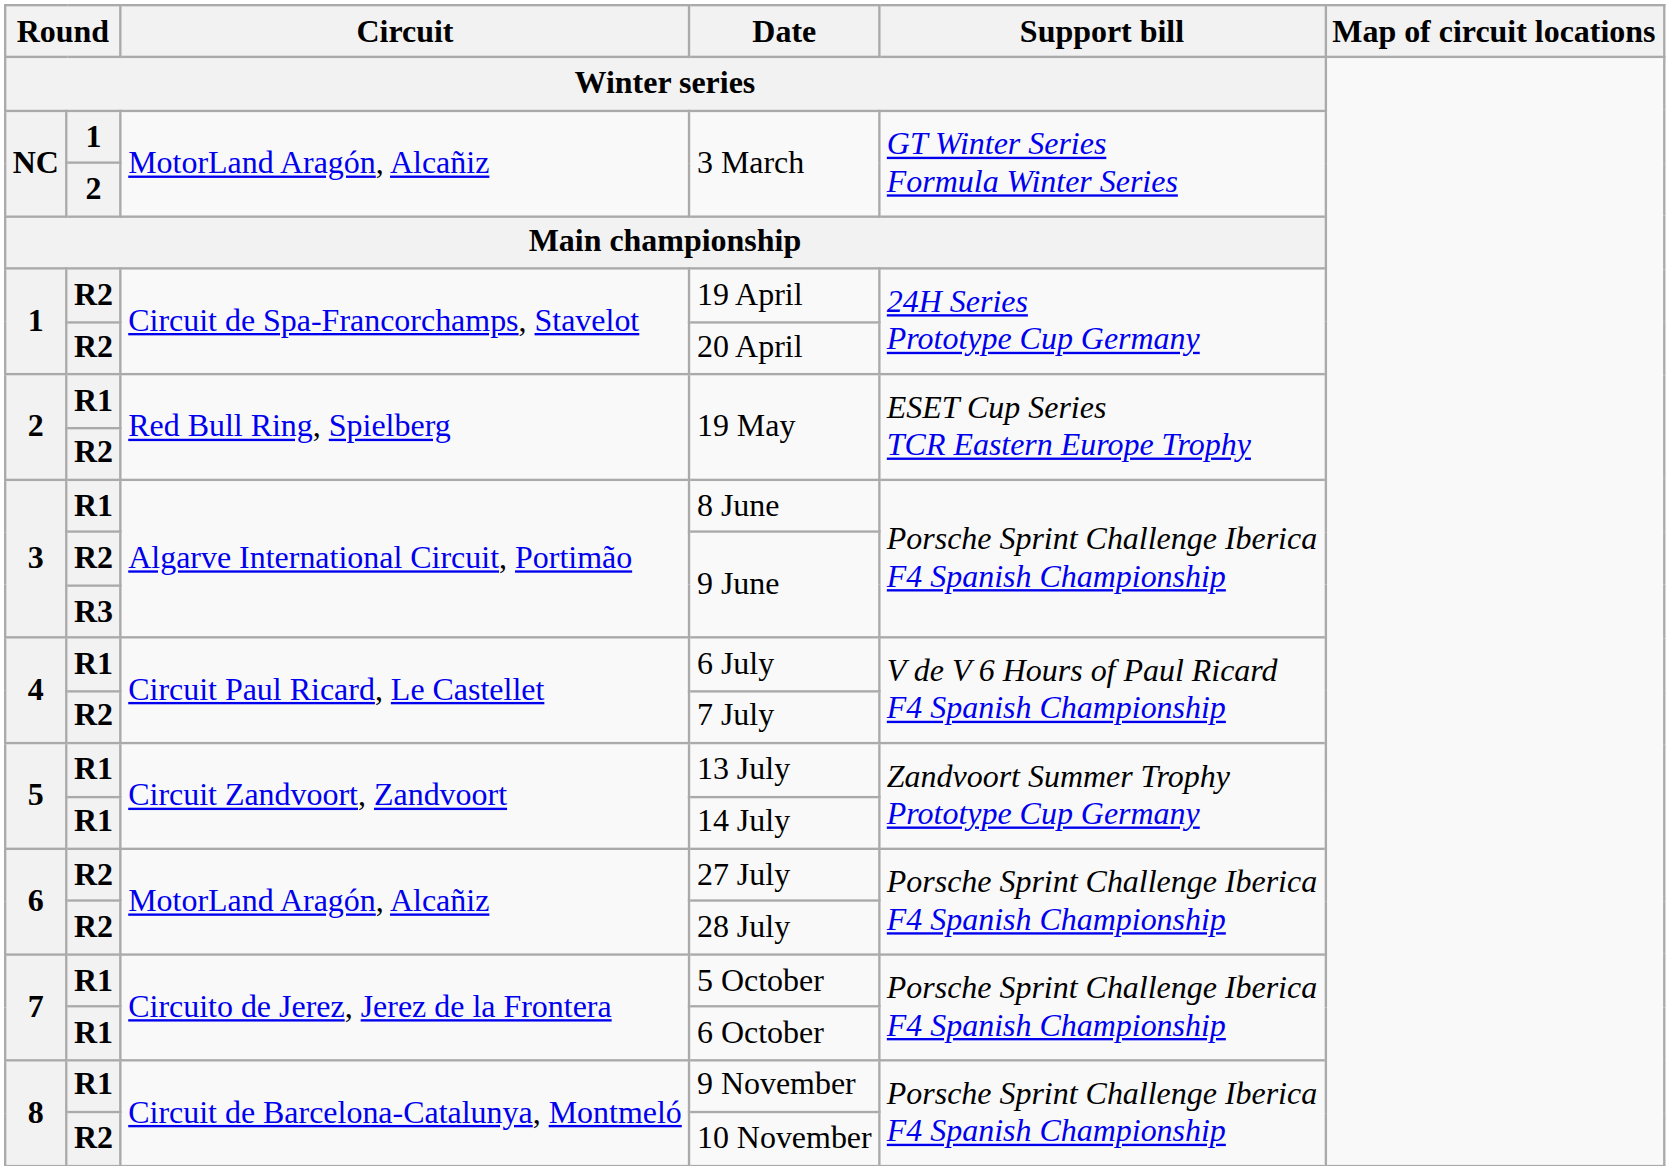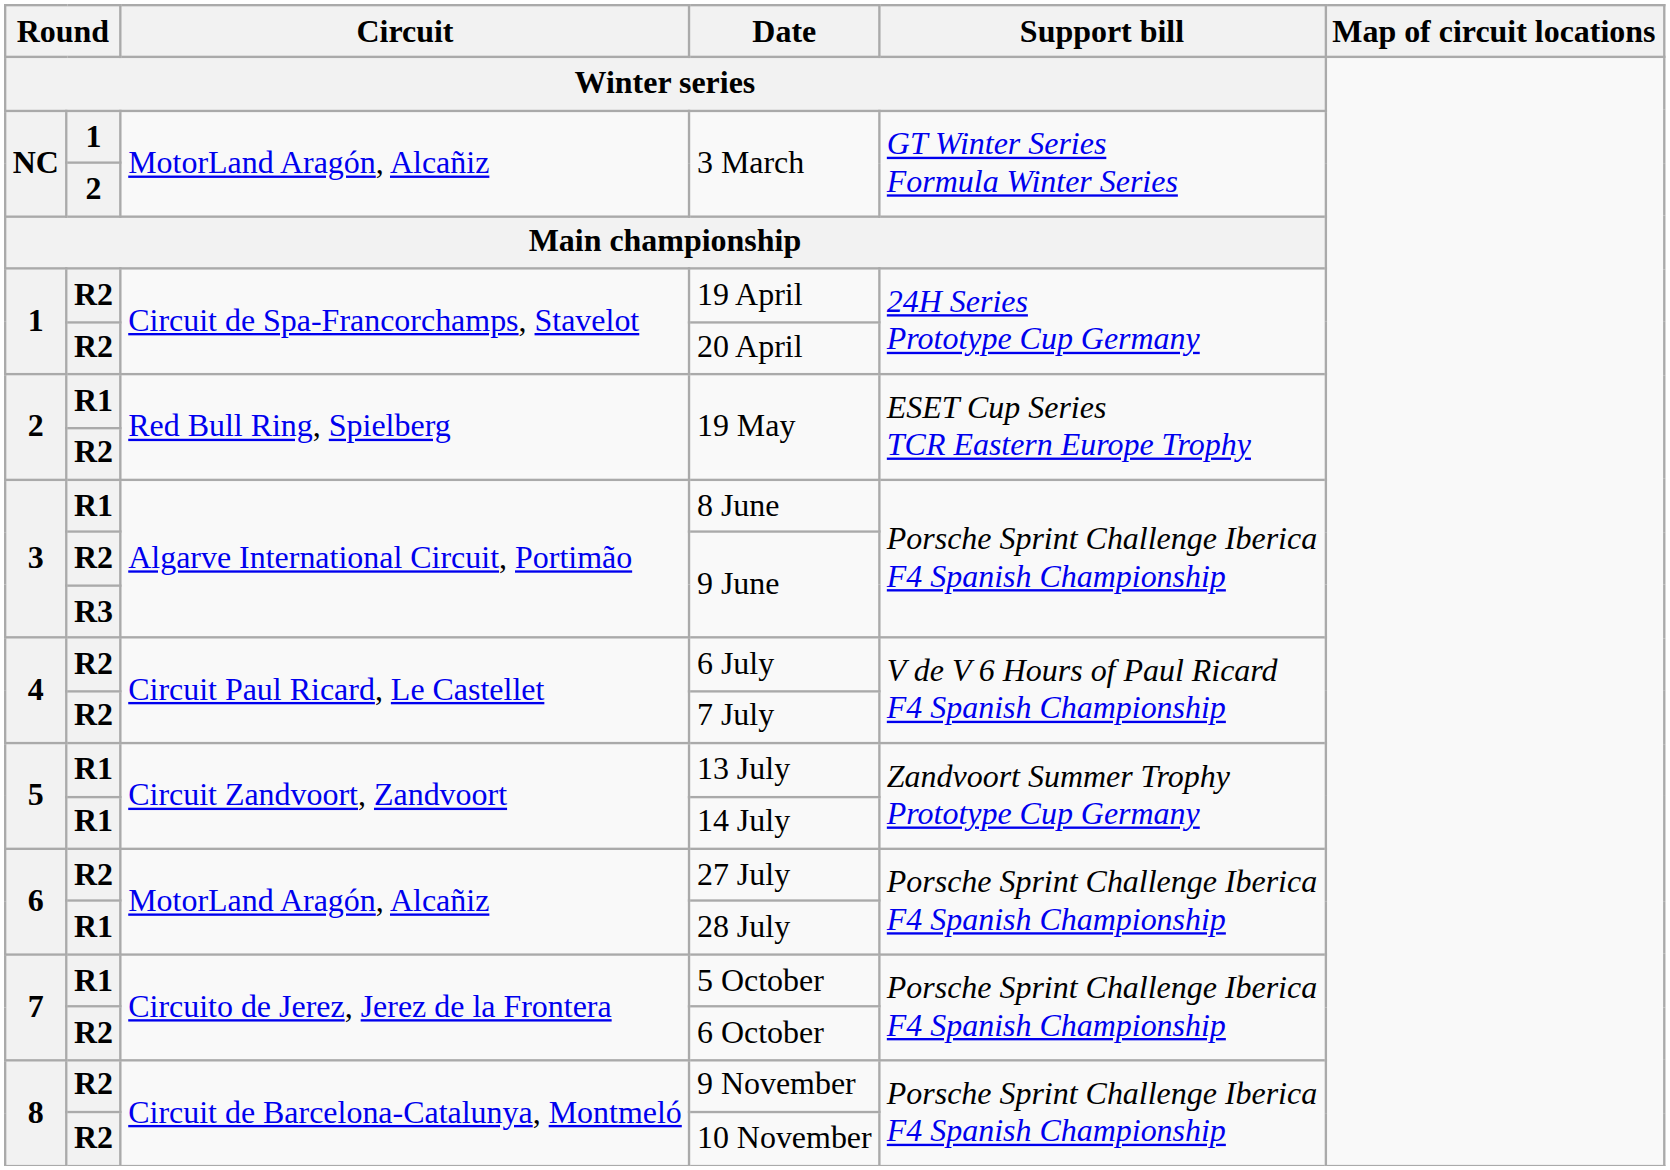 <table class="wikitable" style="font-size: 85%;">
 <tr>
 <th colspan="2">Round</th>
 <th>Circuit</th>
 <th>Date</th>
 <th>Support bill</th>
 <th>Map of circuit locations</th>
 </tr>
 <tr>
 <th colspan="5">Winter series</th>
 <td rowspan="21"></td>
 </tr>
 <tr>
 <th rowspan="2">NC</th>
 <th>1</th>
 <td rowspan="2"> <a href='#'>MotorLand Aragón</a>, <a href='#'>Alcañiz</a></td>
 <td rowspan="2">3 March</td>
 <td rowspan="2"><em><a href='#'>GT Winter Series</a><br><a href='#'>Formula Winter Series</a></em></td>
 </tr>
 <tr>
 <th>2</th>
 </tr>
 <tr>
 <th colspan="5">Main championship</th>
 </tr>
 <tr>
 <th rowspan="2">1</th>
 <th>R2</th>
 <td rowspan="2"> <a href='#'>Circuit de Spa-Francorchamps</a>, <a href='#'>Stavelot</a></td>
 <td>19 April</td>
 <td rowspan="2"><em><a href='#'>24H Series</a><br><a href='#'>Prototype Cup Germany</a></em></td>
 </tr>
 <tr>
 <th>R2</th>
 <td>20 April</td>
 </tr>
 <tr>
 <th rowspan="2">2</th>
 <th>R1</th>
 <td rowspan="2"> <a href='#'>Red Bull Ring</a>, <a href='#'>Spielberg</a></td>
 <td rowspan="2">19 May</td>
 <td rowspan="2"><em>ESET Cup Series<br><a href='#'>TCR Eastern Europe Trophy</a></em></td>
 </tr>
 <tr>
 <th>R2</th>
 </tr>
 <tr>
 <th rowspan="3">3</th>
 <th>R1</th>
 <td rowspan="3"> <a href='#'>Algarve International Circuit</a>, <a href='#'>Portimão</a></td>
 <td>8 June</td>
 <td rowspan="3"><em>Porsche Sprint Challenge Iberica<br><a href='#'>F4 Spanish Championship</a></em></td>
 </tr>
 <tr>
 <th>R2</th>
 <td rowspan="2">9 June</td>
 </tr>
 <tr>
 <th>R3</th>
 </tr>
 <tr>
 <th rowspan="2">4</th>
-<th>R1</th>
+<th>R2</th>
 <td rowspan="2"> <a href='#'>Circuit Paul Ricard</a>, <a href='#'>Le Castellet</a></td>
 <td>6 July</td>
 <td rowspan="2"><em>V de V 6 Hours of Paul Ricard<br><a href='#'>F4 Spanish Championship</a></em></td>
 </tr>
 <tr>
 <th>R2</th>
 <td>7 July</td>
 </tr>
 <tr>
 <th rowspan="2">5</th>
 <th>R1</th>
 <td rowspan="2"> <a href='#'>Circuit Zandvoort</a>, <a href='#'>Zandvoort</a></td>
 <td>13 July</td>
 <td rowspan="2"><em>Zandvoort Summer Trophy<br><a href='#'>Prototype Cup Germany</a></em></td>
 </tr>
 <tr>
 <th>R1</th>
 <td>14 July</td>
 </tr>
 <tr>
 <th rowspan="2">6</th>
 <th>R2</th>
 <td rowspan="2"> <a href='#'>MotorLand Aragón</a>, <a href='#'>Alcañiz</a></td>
 <td>27 July</td>
 <td rowspan="2"><em>Porsche Sprint Challenge Iberica<br><a href='#'>F4 Spanish Championship</a></em></td>
 </tr>
 <tr>
-<th>R2</th>
+<th>R1</th>
 <td>28 July</td>
 </tr>
 <tr>
 <th rowspan="2">7</th>
 <th>R1</th>
 <td rowspan="2"> <a href='#'>Circuito de Jerez</a>, <a href='#'>Jerez de la Frontera</a></td>
 <td>5 October</td>
 <td rowspan="2"><em>Porsche Sprint Challenge Iberica<br><a href='#'>F4 Spanish Championship</a></em></td>
 </tr>
 <tr>
-<th>R1</th>
+<th>R2</th>
 <td>6 October</td>
 </tr>
 <tr>
 <th rowspan="2">8</th>
-<th>R1</th>
+<th>R2</th>
 <td rowspan="2"> <a href='#'>Circuit de Barcelona-Catalunya</a>, <a href='#'>Montmeló</a></td>
 <td>9 November</td>
 <td rowspan="2"><em>Porsche Sprint Challenge Iberica<br><a href='#'>F4 Spanish Championship</a></em></td>
 </tr>
 <tr>
 <th>R2</th>
 <td>10 November</td>
 </tr>
 </table>
